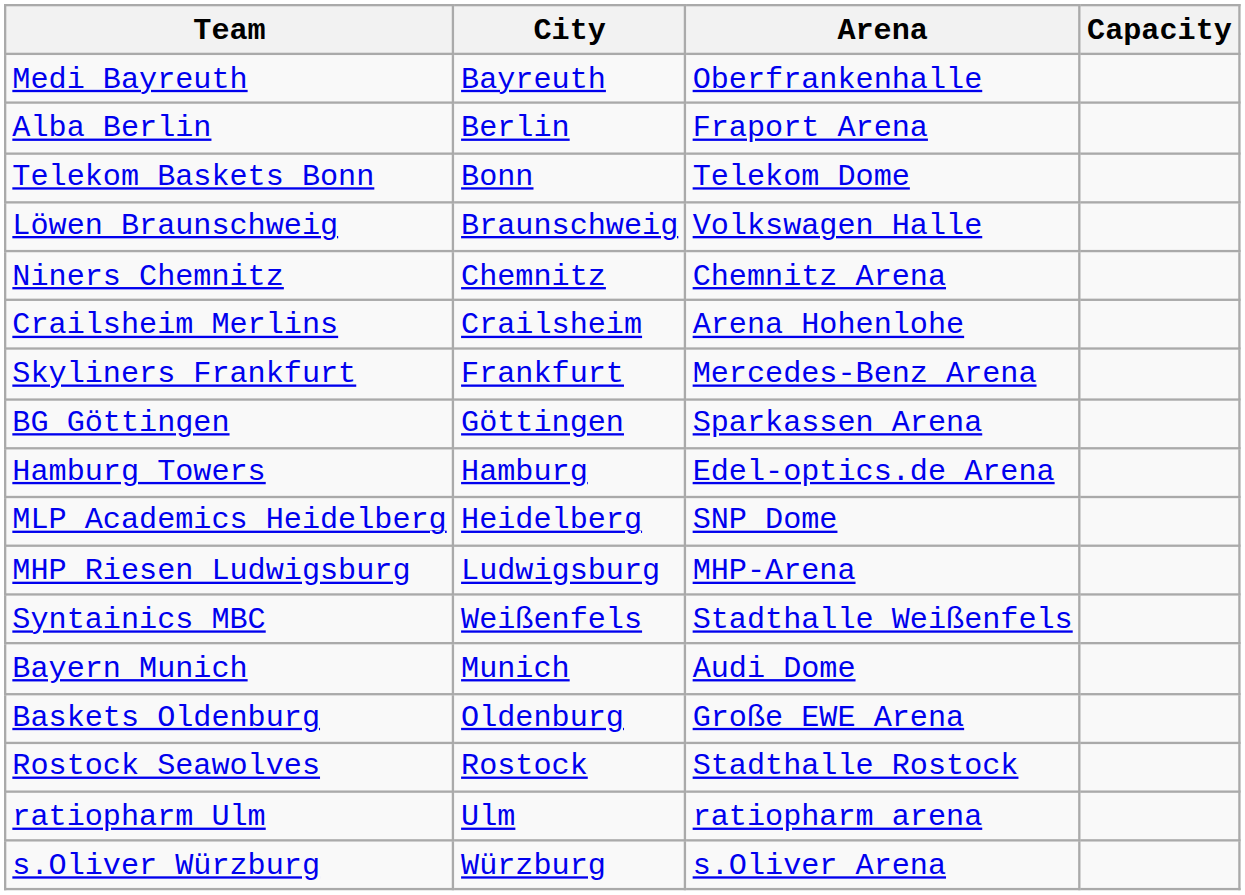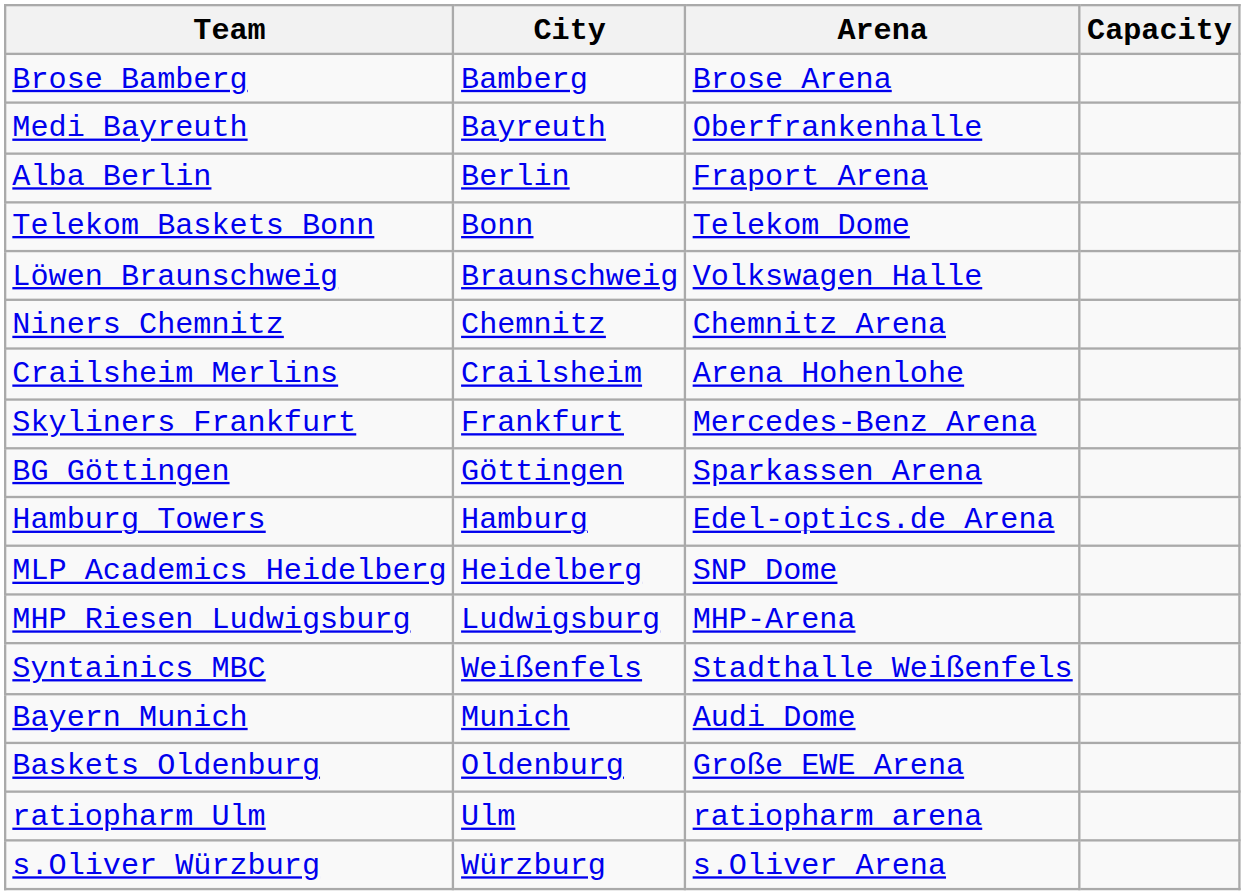 <table class="wikitable sortable">
 <tr>
 <th>Team</th>
 <th>City</th>
 <th>Arena</th>
 <th>Capacity</th>
+</tr>
+<tr>
+<td><a href='#'>Brose Bamberg</a></td>
+<td><a href='#'>Bamberg</a></td>
+<td><a href='#'>Brose Arena</a></td>
+<td></td>
 </tr>
 <tr>
 <td><a href='#'>Medi Bayreuth</a></td>
 <td><a href='#'>Bayreuth</a></td>
 <td><a href='#'>Oberfrankenhalle</a></td>
 <td></td>
 </tr>
 <tr>
 <td><a href='#'>Alba Berlin</a></td>
 <td><a href='#'>Berlin</a></td>
 <td><a href='#'>Fraport Arena</a></td>
 <td></td>
 </tr>
 <tr>
 <td><a href='#'>Telekom Baskets Bonn</a></td>
 <td><a href='#'>Bonn</a></td>
 <td><a href='#'>Telekom Dome</a></td>
 <td></td>
 </tr>
 <tr>
 <td><a href='#'>Löwen Braunschweig</a></td>
 <td><a href='#'>Braunschweig</a></td>
 <td><a href='#'>Volkswagen Halle</a></td>
 <td></td>
 </tr>
 <tr>
 <td><a href='#'>Niners Chemnitz</a></td>
 <td><a href='#'>Chemnitz</a></td>
 <td><a href='#'>Chemnitz Arena</a></td>
 <td></td>
 </tr>
 <tr>
 <td><a href='#'>Crailsheim Merlins</a></td>
 <td><a href='#'>Crailsheim</a></td>
 <td><a href='#'>Arena Hohenlohe</a></td>
 <td></td>
 </tr>
 <tr>
 <td><a href='#'>Skyliners Frankfurt</a></td>
 <td><a href='#'>Frankfurt</a></td>
 <td><a href='#'>Mercedes-Benz Arena</a></td>
 <td></td>
 </tr>
 <tr>
 <td><a href='#'>BG Göttingen</a></td>
 <td><a href='#'>Göttingen</a></td>
 <td><a href='#'>Sparkassen Arena</a></td>
 <td></td>
 </tr>
 <tr>
 <td><a href='#'>Hamburg Towers</a></td>
 <td><a href='#'>Hamburg</a></td>
 <td><a href='#'>Edel-optics.de Arena</a></td>
 <td></td>
 </tr>
 <tr>
 <td><a href='#'>MLP Academics Heidelberg</a></td>
 <td><a href='#'>Heidelberg</a></td>
 <td><a href='#'>SNP Dome</a></td>
 <td></td>
 </tr>
 <tr>
 <td><a href='#'>MHP Riesen Ludwigsburg</a></td>
 <td><a href='#'>Ludwigsburg</a></td>
 <td><a href='#'>MHP-Arena</a></td>
 <td></td>
 </tr>
 <tr>
 <td><a href='#'>Syntainics MBC</a></td>
 <td><a href='#'>Weißenfels</a></td>
 <td><a href='#'>Stadthalle Weißenfels</a></td>
 <td></td>
 </tr>
 <tr>
 <td><a href='#'>Bayern Munich</a></td>
 <td><a href='#'>Munich</a></td>
 <td><a href='#'>Audi Dome</a></td>
 <td></td>
 </tr>
 <tr>
 <td><a href='#'>Baskets Oldenburg</a></td>
 <td><a href='#'>Oldenburg</a></td>
 <td><a href='#'>Große EWE Arena</a></td>
 <td></td>
 </tr>
 <tr>
-<td><a href='#'>Rostock Seawolves</a></td>
-<td><a href='#'>Rostock</a></td>
-<td><a href='#'>Stadthalle Rostock</a></td>
-<td></td>
-</tr>
-<tr>
 <td><a href='#'>ratiopharm Ulm</a></td>
 <td><a href='#'>Ulm</a></td>
 <td><a href='#'>ratiopharm arena</a></td>
 <td></td>
 </tr>
 <tr>
 <td><a href='#'>s.Oliver Würzburg</a></td>
 <td><a href='#'>Würzburg</a></td>
 <td><a href='#'>s.Oliver Arena</a></td>
 <td></td>
 </tr>
 </table>
